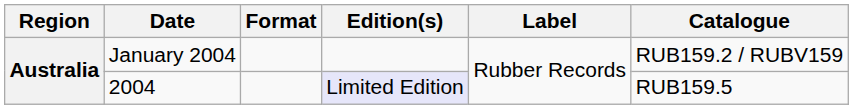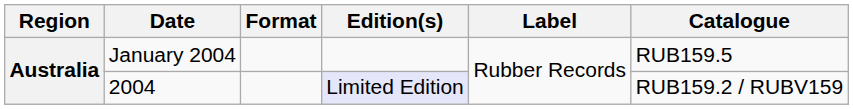 <table class="wikitable plainrowheaders">
 <tr>
 <th scope="col">Region</th>
 <th scope="col">Date</th>
 <th scope="col">Format</th>
 <th scope="col">Edition(s)</th>
 <th scope="col">Label</th>
 <th scope="col">Catalogue</th>
 </tr>
 <tr>
 <th scope="row" rowspan="2">Australia</th>
 <td>January 2004</td>
 <td></td>
 <td></td>
 <td rowspan="2">Rubber Records</td>
-<td>RUB159.2 / RUBV159</td>
+<td>RUB159.5</td>
 </tr>
 <tr>
 <td>2004</td>
 <td></td>
 <td style="background: lavender;">Limited Edition</td>
-<td>RUB159.5</td>
+<td>RUB159.2 / RUBV159</td>
 </tr>
 </table>
